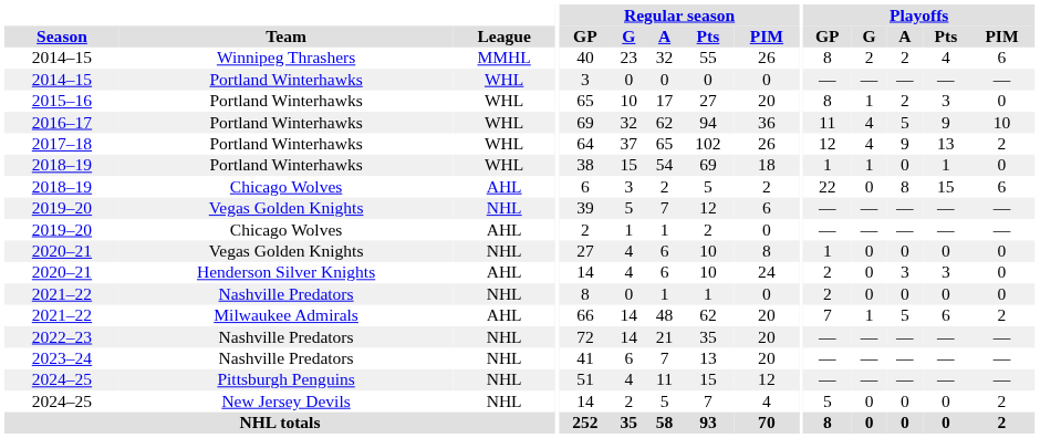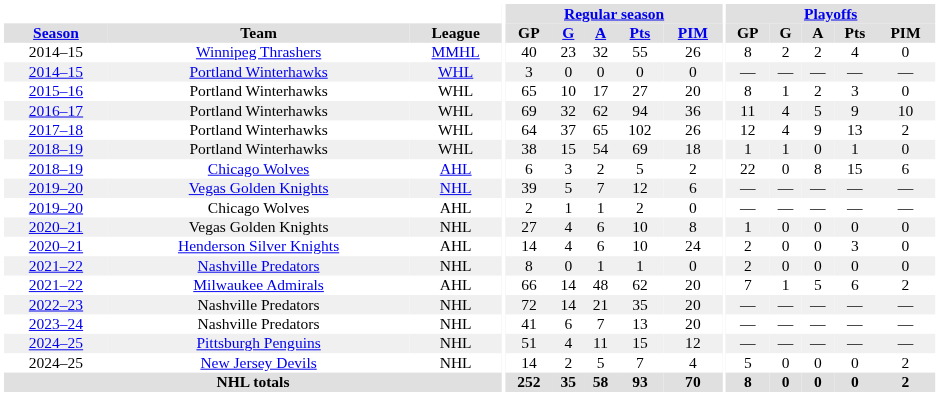 <table border="0" cellpadding="1" cellspacing="0" style="text-align:center; width:60em;">
 <tr bgcolor="#e0e0e0">
 <th colspan="3" bgcolor="#ffffff"></th>
 <th rowspan="100" bgcolor="#ffffff"></th>
 <th colspan="5"><a href='#'>Regular season</a></th>
 <th rowspan="100" bgcolor="#ffffff"></th>
 <th colspan="5"><a href='#'>Playoffs</a></th>
 </tr>
 <tr bgcolor="#e0e0e0">
 <th><a href='#'>Season</a></th>
 <th>Team</th>
 <th>League</th>
 <th>GP</th>
 <th><a href='#'>G</a></th>
 <th><a href='#'>A</a></th>
 <th><a href='#'>Pts</a></th>
 <th><a href='#'>PIM</a></th>
 <th>GP</th>
 <th>G</th>
 <th>A</th>
 <th>Pts</th>
 <th>PIM</th>
 </tr>
 <tr>
 <td>2014–15</td>
 <td><a href='#'>Winnipeg Thrashers</a></td>
 <td><a href='#'>MMHL</a></td>
 <td>40</td>
 <td>23</td>
 <td>32</td>
 <td>55</td>
 <td>26</td>
 <td>8</td>
 <td>2</td>
 <td>2</td>
 <td>4</td>
-<td>6</td>
+<td>0</td>
 </tr>
 <tr bgcolor="#f0f0f0">
 <td><a href='#'>2014–15</a></td>
 <td><a href='#'>Portland Winterhawks</a></td>
 <td><a href='#'>WHL</a></td>
 <td>3</td>
 <td>0</td>
 <td>0</td>
 <td>0</td>
 <td>0</td>
 <td>—</td>
 <td>—</td>
 <td>—</td>
 <td>—</td>
 <td>—</td>
 </tr>
 <tr>
 <td><a href='#'>2015–16</a></td>
 <td>Portland Winterhawks</td>
 <td>WHL</td>
 <td>65</td>
 <td>10</td>
 <td>17</td>
 <td>27</td>
 <td>20</td>
 <td>8</td>
 <td>1</td>
 <td>2</td>
 <td>3</td>
 <td>0</td>
 </tr>
 <tr bgcolor="#f0f0f0">
 <td><a href='#'>2016–17</a></td>
 <td>Portland Winterhawks</td>
 <td>WHL</td>
 <td>69</td>
 <td>32</td>
 <td>62</td>
 <td>94</td>
 <td>36</td>
 <td>11</td>
 <td>4</td>
 <td>5</td>
 <td>9</td>
 <td>10</td>
 </tr>
 <tr>
 <td><a href='#'>2017–18</a></td>
 <td>Portland Winterhawks</td>
 <td>WHL</td>
 <td>64</td>
 <td>37</td>
 <td>65</td>
 <td>102</td>
 <td>26</td>
 <td>12</td>
 <td>4</td>
 <td>9</td>
 <td>13</td>
 <td>2</td>
 </tr>
 <tr bgcolor="#f0f0f0">
 <td><a href='#'>2018–19</a></td>
 <td>Portland Winterhawks</td>
 <td>WHL</td>
 <td>38</td>
 <td>15</td>
 <td>54</td>
 <td>69</td>
 <td>18</td>
 <td>1</td>
 <td>1</td>
 <td>0</td>
 <td>1</td>
 <td>0</td>
 </tr>
 <tr>
 <td><a href='#'>2018–19</a></td>
 <td><a href='#'>Chicago Wolves</a></td>
 <td><a href='#'>AHL</a></td>
 <td>6</td>
 <td>3</td>
 <td>2</td>
 <td>5</td>
 <td>2</td>
 <td>22</td>
 <td>0</td>
 <td>8</td>
 <td>15</td>
 <td>6</td>
 </tr>
 <tr bgcolor="#f0f0f0">
 <td><a href='#'>2019–20</a></td>
 <td><a href='#'>Vegas Golden Knights</a></td>
 <td><a href='#'>NHL</a></td>
 <td>39</td>
 <td>5</td>
 <td>7</td>
 <td>12</td>
 <td>6</td>
 <td>—</td>
 <td>—</td>
 <td>—</td>
 <td>—</td>
 <td>—</td>
 </tr>
 <tr>
 <td><a href='#'>2019–20</a></td>
 <td>Chicago Wolves</td>
 <td>AHL</td>
 <td>2</td>
 <td>1</td>
 <td>1</td>
 <td>2</td>
 <td>0</td>
 <td>—</td>
 <td>—</td>
 <td>—</td>
 <td>—</td>
 <td>—</td>
 </tr>
 <tr bgcolor="#f0f0f0">
 <td><a href='#'>2020–21</a></td>
 <td>Vegas Golden Knights</td>
 <td>NHL</td>
 <td>27</td>
 <td>4</td>
 <td>6</td>
 <td>10</td>
 <td>8</td>
 <td>1</td>
 <td>0</td>
 <td>0</td>
 <td>0</td>
 <td>0</td>
 </tr>
 <tr>
 <td><a href='#'>2020–21</a></td>
 <td><a href='#'>Henderson Silver Knights</a></td>
 <td>AHL</td>
 <td>14</td>
 <td>4</td>
 <td>6</td>
 <td>10</td>
 <td>24</td>
 <td>2</td>
 <td>0</td>
-<td>3</td>
+<td>0</td>
 <td>3</td>
 <td>0</td>
 </tr>
 <tr bgcolor="#f0f0f0">
 <td><a href='#'>2021–22</a></td>
 <td><a href='#'>Nashville Predators</a></td>
 <td>NHL</td>
 <td>8</td>
 <td>0</td>
 <td>1</td>
 <td>1</td>
 <td>0</td>
 <td>2</td>
 <td>0</td>
 <td>0</td>
 <td>0</td>
 <td>0</td>
 </tr>
 <tr>
 <td><a href='#'>2021–22</a></td>
 <td><a href='#'>Milwaukee Admirals</a></td>
 <td>AHL</td>
 <td>66</td>
 <td>14</td>
 <td>48</td>
 <td>62</td>
 <td>20</td>
 <td>7</td>
 <td>1</td>
 <td>5</td>
 <td>6</td>
 <td>2</td>
 </tr>
 <tr bgcolor="#f0f0f0">
 <td><a href='#'>2022–23</a></td>
 <td>Nashville Predators</td>
 <td>NHL</td>
 <td>72</td>
 <td>14</td>
 <td>21</td>
 <td>35</td>
 <td>20</td>
 <td>—</td>
 <td>—</td>
 <td>—</td>
 <td>—</td>
 <td>—</td>
 </tr>
 <tr>
 <td><a href='#'>2023–24</a></td>
 <td>Nashville Predators</td>
 <td>NHL</td>
 <td>41</td>
 <td>6</td>
 <td>7</td>
 <td>13</td>
 <td>20</td>
 <td>—</td>
 <td>—</td>
 <td>—</td>
 <td>—</td>
 <td>—</td>
 </tr>
 <tr bgcolor="#f0f0f0">
 <td><a href='#'>2024–25</a></td>
 <td><a href='#'>Pittsburgh Penguins</a></td>
 <td>NHL</td>
 <td>51</td>
 <td>4</td>
 <td>11</td>
 <td>15</td>
 <td>12</td>
 <td>—</td>
 <td>—</td>
 <td>—</td>
 <td>—</td>
 <td>—</td>
 </tr>
 <tr>
 <td>2024–25</td>
 <td><a href='#'>New Jersey Devils</a></td>
 <td>NHL</td>
 <td>14</td>
 <td>2</td>
 <td>5</td>
 <td>7</td>
 <td>4</td>
 <td>5</td>
 <td>0</td>
 <td>0</td>
 <td>0</td>
 <td>2</td>
 </tr>
 <tr bgcolor="#e0e0e0">
 <th colspan="3">NHL totals</th>
 <th>252</th>
 <th>35</th>
 <th>58</th>
 <th>93</th>
 <th>70</th>
 <th>8</th>
 <th>0</th>
 <th>0</th>
 <th>0</th>
 <th>2</th>
 </tr>
 </table>
